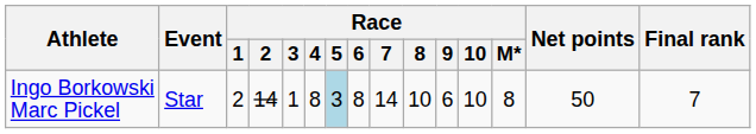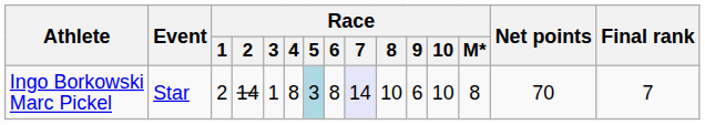 <table class="wikitable" style="font-size:90%">
 <tr>
 <th rowspan=2>Athlete</th>
 <th rowspan=2>Event</th>
 <th colspan=11>Race</th>
 <th rowspan=2>Net points</th>
 <th rowspan=2>Final rank</th>
 </tr>
 <tr style="font-size:95%">
 <th>1</th>
 <th>2</th>
 <th>3</th>
 <th>4</th>
 <th>5</th>
 <th>6</th>
 <th>7</th>
 <th>8</th>
 <th>9</th>
 <th>10</th>
 <th>M*</th>
 </tr>
 <tr align=center>
 <td align=left><a href='#'>Ingo Borkowski</a> <br> <a href='#'>Marc Pickel</a></td>
 <td align=left><a href='#'>Star</a></td>
 <td>2</td>
 <td><s>14</s></td>
 <td>1</td>
 <td>8</td>
 <td style="background: lightblue;">3</td>
 <td>8</td>
-<td>14</td>
+<td style="background: lavender;">14</td>
 <td>10</td>
 <td>6</td>
 <td>10</td>
 <td>8</td>
-<td>50</td>
+<td>70</td>
 <td>7</td>
 </tr>
 </table>
